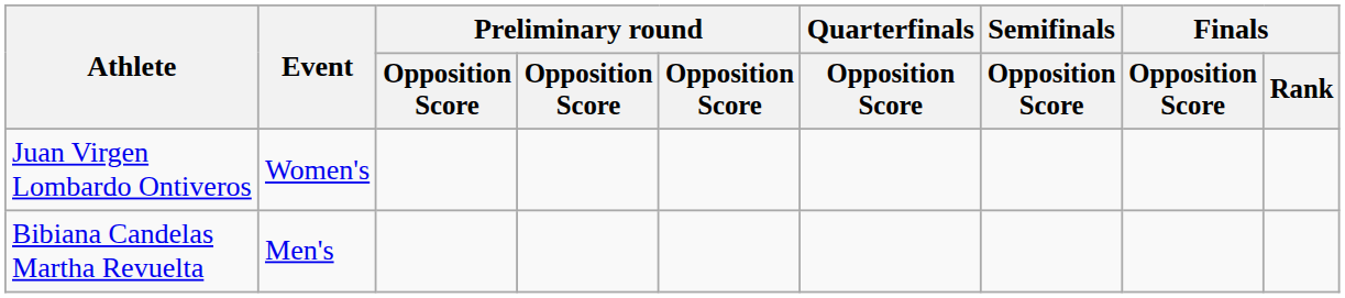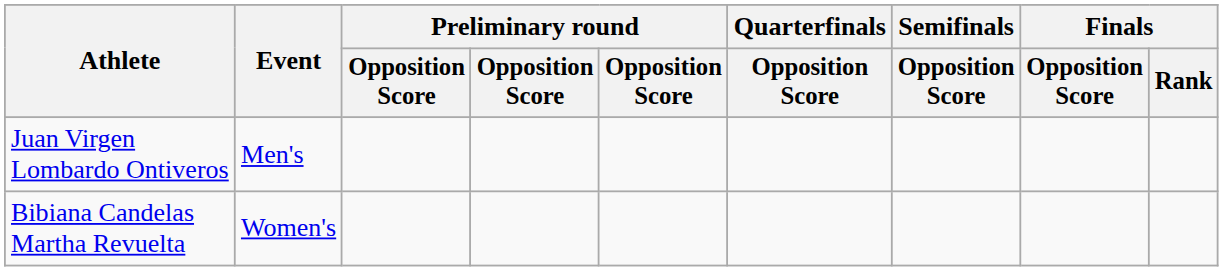 <table class="wikitable" border="1" style="font-size:90%">
 <tr>
 <th rowspan=2>Athlete</th>
 <th rowspan=2>Event</th>
 <th colspan=3>Preliminary round</th>
 <th>Quarterfinals</th>
 <th>Semifinals</th>
 <th colspan=2>Finals</th>
 </tr>
 <tr style="font-size:95%">
 <th>Opposition<br>Score</th>
 <th>Opposition<br>Score</th>
 <th>Opposition<br>Score</th>
 <th>Opposition<br>Score</th>
 <th>Opposition<br>Score</th>
 <th>Opposition<br>Score</th>
 <th>Rank</th>
 </tr>
 <tr align=center>
 <td align=left><a href='#'>Juan Virgen</a><br><a href='#'>Lombardo Ontiveros</a></td>
-<td align=left><a href='#'>Women's</a></td>
+<td align=left><a href='#'>Men's</a></td>
 <td></td>
 <td></td>
 <td></td>
 <td></td>
 <td></td>
 <td></td>
 <td></td>
 </tr>
 <tr align=center>
 <td align=left><a href='#'>Bibiana Candelas</a><br><a href='#'>Martha Revuelta</a></td>
-<td align=left><a href='#'>Men's</a></td>
+<td align=left><a href='#'>Women's</a></td>
 <td></td>
 <td></td>
 <td></td>
 <td></td>
 <td></td>
 <td></td>
 <td></td>
 </tr>
 </table>
